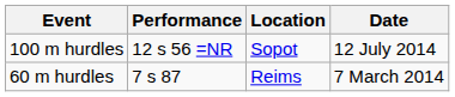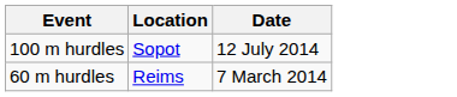 <table class="wikitable" style="border-collapse: collapse; font-size: 95%;">
 <tr>
 <th scope=col>Event</th>
-<th scope=col>Performance</th>
 <th scope=col>Location</th>
 <th scope=col>Date</th>
 </tr>
 <tr>
 <td>100 m hurdles</td>
-<td>12 s 56 <a href='#'>=NR</a><br></td>
 <td> <a href='#'>Sopot</a></td>
 <td>12 July 2014</td>
 </tr>
 <tr>
 <td>60 m hurdles</td>
-<td>7 s 87</td>
 <td> <a href='#'>Reims</a></td>
 <td>7 March 2014</td>
 </tr>
 </table>
